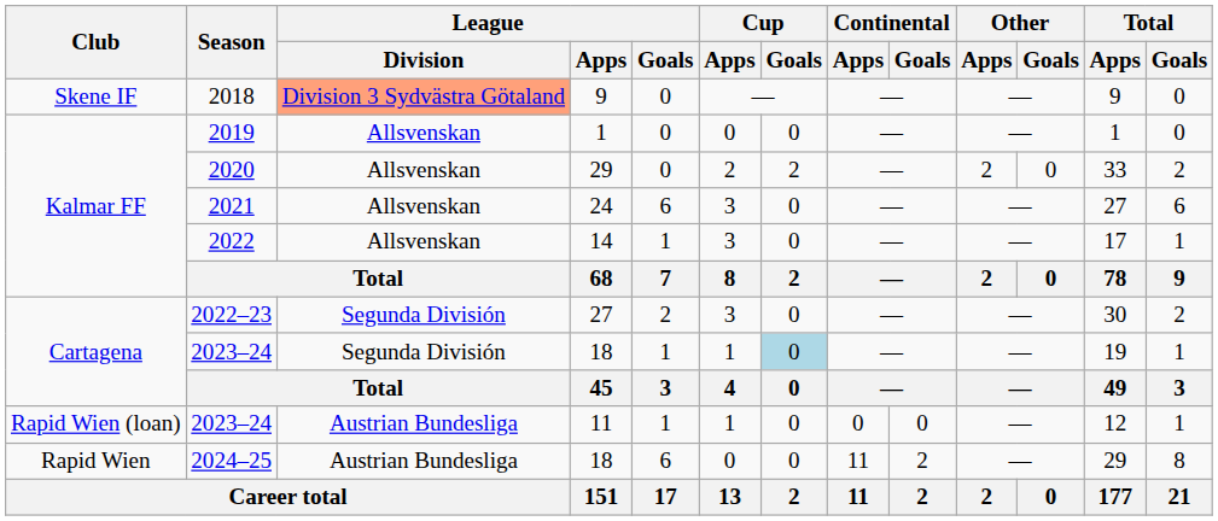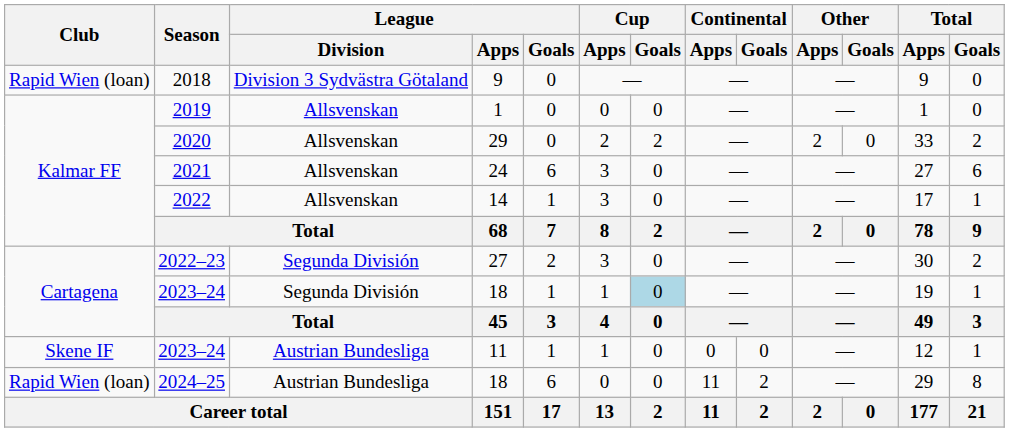 <table class="wikitable" style="text-align:center">
 <tr>
 <th rowspan="2">Club</th>
 <th rowspan="2">Season</th>
 <th colspan="3">League</th>
 <th colspan="2">Cup</th>
 <th colspan="2">Continental</th>
 <th colspan="2">Other</th>
 <th colspan="2">Total</th>
 </tr>
 <tr>
 <th>Division</th>
 <th>Apps</th>
 <th>Goals</th>
 <th>Apps</th>
 <th>Goals</th>
 <th>Apps</th>
 <th>Goals</th>
 <th>Apps</th>
 <th>Goals</th>
 <th>Apps</th>
 <th>Goals</th>
 </tr>
 <tr>
-<td><a href='#'>Skene IF</a></td>
+<td><a href='#'>Rapid Wien</a> (loan)</td>
 <td>2018</td>
-<td style="background: lightsalmon;"><a href='#'>Division 3 Sydvästra Götaland</a></td>
+<td><a href='#'>Division 3 Sydvästra Götaland</a></td>
 <td>9</td>
 <td>0</td>
 <td colspan="2">—</td>
 <td colspan="2">—</td>
 <td colspan="2">—</td>
 <td>9</td>
 <td>0</td>
 </tr>
 <tr>
 <td rowspan="5"><a href='#'>Kalmar FF</a></td>
 <td><a href='#'>2019</a></td>
 <td><a href='#'>Allsvenskan</a></td>
 <td>1</td>
 <td>0</td>
 <td>0</td>
 <td>0</td>
 <td colspan="2">—</td>
 <td colspan="2">—</td>
 <td>1</td>
 <td>0</td>
 </tr>
 <tr>
 <td><a href='#'>2020</a></td>
 <td>Allsvenskan</td>
 <td>29</td>
 <td>0</td>
 <td>2</td>
 <td>2</td>
 <td colspan="2">—</td>
 <td>2</td>
 <td>0</td>
 <td>33</td>
 <td>2</td>
 </tr>
 <tr>
 <td><a href='#'>2021</a></td>
 <td>Allsvenskan</td>
 <td>24</td>
 <td>6</td>
 <td>3</td>
 <td>0</td>
 <td colspan="2">—</td>
 <td colspan="2">—</td>
 <td>27</td>
 <td>6</td>
 </tr>
 <tr>
 <td><a href='#'>2022</a></td>
 <td>Allsvenskan</td>
 <td>14</td>
 <td>1</td>
 <td>3</td>
 <td>0</td>
 <td colspan="2">—</td>
 <td colspan="2">—</td>
 <td>17</td>
 <td>1</td>
 </tr>
 <tr>
 <th colspan="2">Total</th>
 <th>68</th>
 <th>7</th>
 <th>8</th>
 <th>2</th>
 <th colspan="2">—</th>
 <th>2</th>
 <th>0</th>
 <th>78</th>
 <th>9</th>
 </tr>
 <tr>
 <td rowspan="3"><a href='#'>Cartagena</a></td>
 <td><a href='#'>2022–23</a></td>
 <td><a href='#'>Segunda División</a></td>
 <td>27</td>
 <td>2</td>
 <td>3</td>
 <td>0</td>
 <td colspan="2">—</td>
 <td colspan="2">—</td>
 <td>30</td>
 <td>2</td>
 </tr>
 <tr>
 <td><a href='#'>2023–24</a></td>
 <td>Segunda División</td>
 <td>18</td>
 <td>1</td>
 <td>1</td>
 <td style="background: lightblue;">0</td>
 <td colspan="2">—</td>
 <td colspan="2">—</td>
 <td>19</td>
 <td>1</td>
 </tr>
 <tr>
 <th colspan="2">Total</th>
 <th>45</th>
 <th>3</th>
 <th>4</th>
 <th>0</th>
 <th colspan="2">—</th>
 <th colspan="2">—</th>
 <th>49</th>
 <th>3</th>
 </tr>
 <tr>
-<td><a href='#'>Rapid Wien</a> (loan)</td>
+<td><a href='#'>Skene IF</a></td>
 <td><a href='#'>2023–24</a></td>
 <td><a href='#'>Austrian Bundesliga</a></td>
 <td>11</td>
 <td>1</td>
 <td>1</td>
 <td>0</td>
 <td>0</td>
 <td>0</td>
 <td colspan="2">—</td>
 <td>12</td>
 <td>1</td>
 </tr>
 <tr>
-<td>Rapid Wien</td>
+<td><a href='#'>Rapid Wien</a> (loan)</td>
 <td><a href='#'>2024–25</a></td>
 <td>Austrian Bundesliga</td>
 <td>18</td>
 <td>6</td>
 <td>0</td>
 <td>0</td>
 <td>11</td>
 <td>2</td>
 <td colspan="2">—</td>
 <td>29</td>
 <td>8</td>
 </tr>
 <tr>
 <th colspan="3">Career total</th>
 <th>151</th>
 <th>17</th>
 <th>13</th>
 <th>2</th>
 <th>11</th>
 <th>2</th>
 <th>2</th>
 <th>0</th>
 <th>177</th>
 <th>21</th>
 </tr>
 </table>
